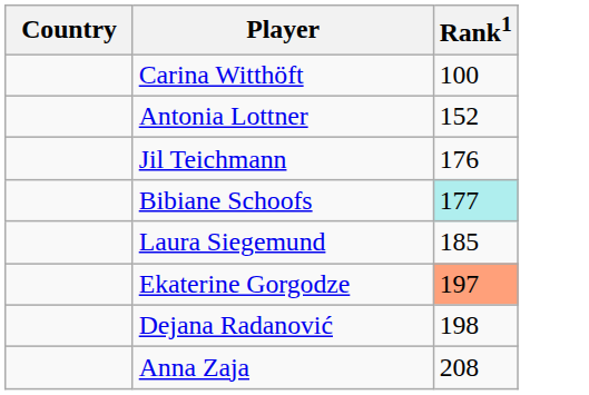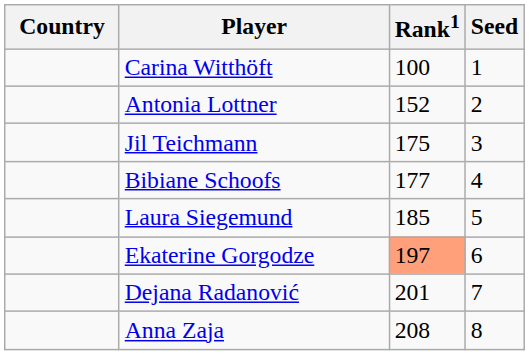 <table class="sortable wikitable">
 <tr>
 <th width="70">Country</th>
 <th width="175">Player</th>
 <th>Rank<sup>1</sup></th>
+<th>Seed</th>
 </tr>
 <tr>
 <td></td>
 <td><a href='#'>Carina Witthöft</a></td>
 <td>100</td>
+<td>1</td>
 </tr>
 <tr>
 <td></td>
 <td><a href='#'>Antonia Lottner</a></td>
 <td>152</td>
+<td>2</td>
 </tr>
 <tr>
 <td></td>
 <td><a href='#'>Jil Teichmann</a></td>
-<td>176</td>
+<td>175</td>
+<td>3</td>
 </tr>
 <tr>
 <td></td>
 <td><a href='#'>Bibiane Schoofs</a></td>
-<td style="background: paleturquoise;">177</td>
+<td>177</td>
+<td>4</td>
 </tr>
 <tr>
 <td></td>
 <td><a href='#'>Laura Siegemund</a></td>
 <td>185</td>
+<td>5</td>
 </tr>
 <tr>
 <td></td>
 <td><a href='#'>Ekaterine Gorgodze</a></td>
 <td style="background: lightsalmon;">197</td>
+<td>6</td>
 </tr>
 <tr>
 <td></td>
 <td><a href='#'>Dejana Radanović</a></td>
-<td>198</td>
+<td>201</td>
+<td>7</td>
 </tr>
 <tr>
 <td></td>
 <td><a href='#'>Anna Zaja</a></td>
 <td>208</td>
+<td>8</td>
 </tr>
 </table>
